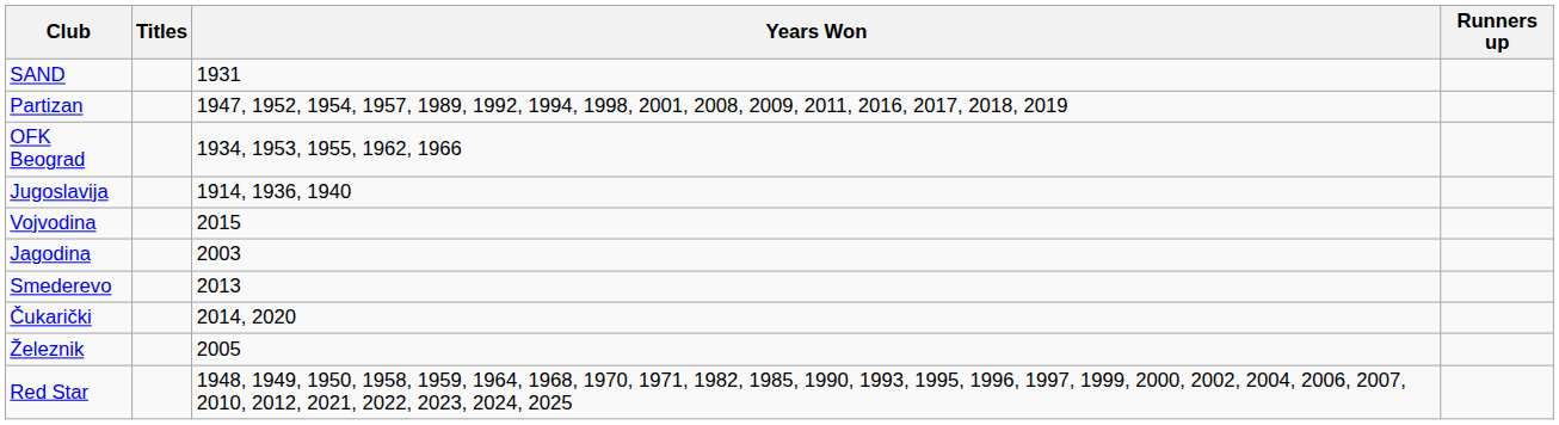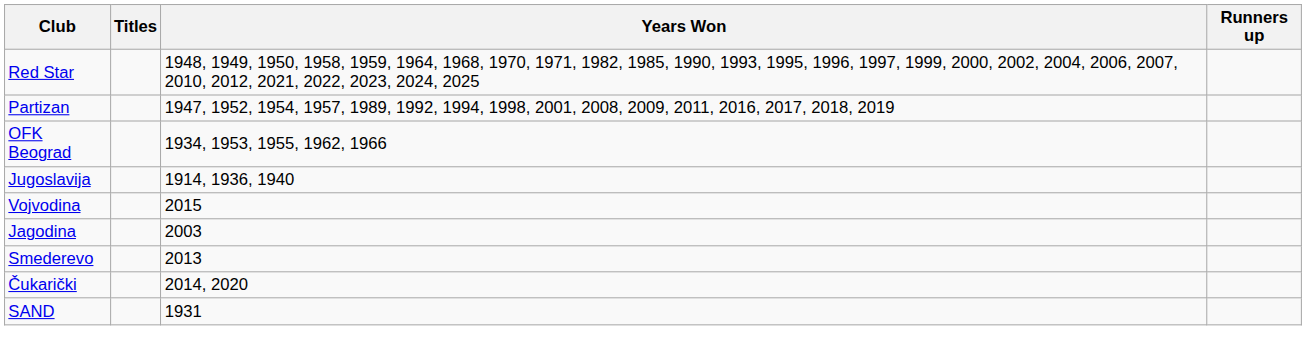 <table class="wikitable">
 <tr>
 <th>Club</th>
 <th>Titles</th>
 <th>Years Won</th>
 <th>Runners up</th>
 </tr>
 <tr>
-<td><a href='#'>SAND</a></td>
+<td><a href='#'>Red Star</a></td>
 <td></td>
-<td>1931</td>
+<td>1948, 1949, 1950, 1958, 1959, 1964, 1968, 1970, 1971, 1982, 1985, 1990, 1993, 1995, 1996, 1997, 1999, 2000, 2002, 2004, 2006, 2007, 2010, 2012, 2021, 2022, 2023, 2024, 2025</td>
 <td></td>
 </tr>
 <tr>
 <td><a href='#'>Partizan</a></td>
 <td></td>
 <td>1947, 1952, 1954, 1957, 1989, 1992, 1994, 1998, 2001, 2008, 2009, 2011, 2016, 2017, 2018, 2019</td>
 <td></td>
 </tr>
 <tr>
 <td><a href='#'>OFK Beograd</a></td>
 <td></td>
 <td>1934, 1953, 1955, 1962, 1966</td>
 <td></td>
 </tr>
 <tr>
 <td><a href='#'>Jugoslavija</a></td>
 <td></td>
 <td>1914, 1936, 1940</td>
 <td></td>
 </tr>
 <tr>
 <td><a href='#'>Vojvodina</a></td>
 <td></td>
 <td>2015</td>
 <td></td>
 </tr>
 <tr>
 <td><a href='#'>Jagodina</a></td>
 <td></td>
 <td>2003</td>
 <td></td>
 </tr>
 <tr>
 <td><a href='#'>Smederevo</a></td>
 <td></td>
 <td>2013</td>
 <td></td>
 </tr>
 <tr>
 <td><a href='#'>Čukarički</a></td>
 <td></td>
 <td>2014, 2020</td>
 <td></td>
 </tr>
 <tr>
-<td><a href='#'>Železnik</a></td>
+<td><a href='#'>SAND</a></td>
 <td></td>
-<td>2005</td>
-<td></td>
-</tr>
-<tr>
-<td><a href='#'>Red Star</a></td>
-<td></td>
-<td>1948, 1949, 1950, 1958, 1959, 1964, 1968, 1970, 1971, 1982, 1985, 1990, 1993, 1995, 1996, 1997, 1999, 2000, 2002, 2004, 2006, 2007, 2010, 2012, 2021, 2022, 2023, 2024, 2025</td>
+<td>1931</td>
 <td></td>
 </tr>
 </table>
